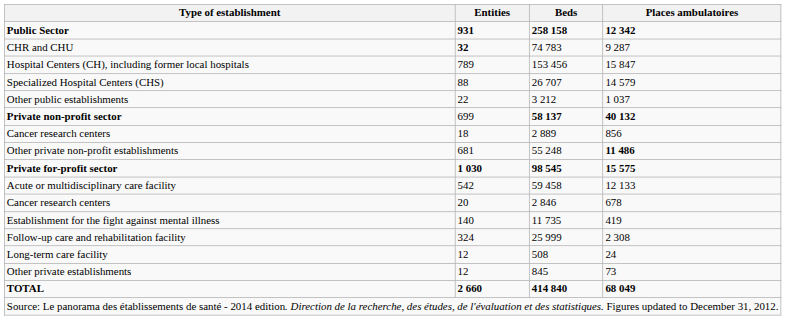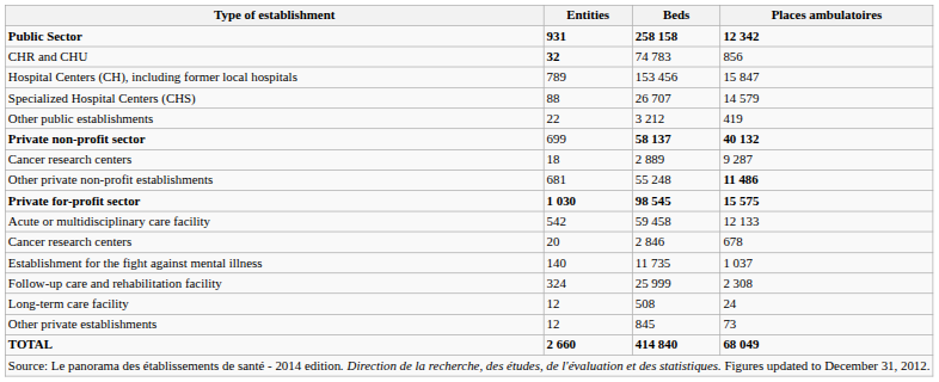 <table class="wikitable">
 <tr>
 <th>Type of establishment</th>
 <th>Entities</th>
 <th>Beds</th>
 <th>Places ambulatoires</th>
 </tr>
 <tr>
 <td><strong>Public Sector</strong></td>
 <td><strong>931</strong></td>
 <td><strong>258 158</strong></td>
 <td><strong>12 342</strong></td>
 </tr>
 <tr>
 <td>CHR and CHU</td>
 <td><strong>32</strong></td>
 <td>74 783</td>
-<td>9 287</td>
+<td>856</td>
 </tr>
 <tr>
 <td>Hospital Centers (CH), including former local hospitals</td>
 <td>789</td>
 <td>153 456</td>
 <td>15 847</td>
 </tr>
 <tr>
 <td>Specialized Hospital Centers (CHS)</td>
 <td>88</td>
 <td>26 707</td>
 <td>14 579</td>
 </tr>
 <tr>
 <td>Other public establishments</td>
 <td>22</td>
 <td>3 212</td>
-<td>1 037</td>
+<td>419</td>
 </tr>
 <tr>
 <td><strong>Private non-profit sector</strong></td>
 <td>699</td>
 <td><strong>58 137</strong></td>
 <td><strong>40 132</strong></td>
 </tr>
 <tr>
 <td>Cancer research centers</td>
 <td>18</td>
 <td>2 889</td>
-<td>856</td>
+<td>9 287</td>
 </tr>
 <tr>
 <td>Other private non-profit establishments</td>
 <td>681</td>
 <td>55 248</td>
 <td><strong>11 486</strong></td>
 </tr>
 <tr>
 <td><strong>Private for-profit sector</strong></td>
 <td><strong>1 030</strong></td>
 <td><strong>98 545</strong></td>
 <td><strong>15 575</strong></td>
 </tr>
 <tr>
 <td>Acute or multidisciplinary care facility</td>
 <td>542</td>
 <td>59 458</td>
 <td>12 133</td>
 </tr>
 <tr>
 <td>Cancer research centers</td>
 <td>20</td>
 <td>2 846</td>
 <td>678</td>
 </tr>
 <tr>
 <td>Establishment for the fight against mental illness</td>
 <td>140</td>
 <td>11 735</td>
-<td>419</td>
+<td>1 037</td>
 </tr>
 <tr>
 <td>Follow-up care and rehabilitation facility</td>
 <td>324</td>
 <td>25 999</td>
 <td>2 308</td>
 </tr>
 <tr>
 <td>Long-term care facility</td>
 <td>12</td>
 <td>508</td>
 <td>24</td>
 </tr>
 <tr>
 <td>Other private establishments</td>
 <td>12</td>
 <td>845</td>
 <td>73</td>
 </tr>
 <tr>
 <td><strong>TOTAL</strong></td>
 <td><strong>2 660</strong></td>
 <td><strong>414 840</strong></td>
 <td><strong>68 049</strong></td>
 </tr>
 <tr>
 <td colspan="4">Source: Le panorama des établissements de santé - 2014 edition<em>. Direction de la recherche, des études, de l'évaluation et des statistiques.</em> Figures updated to December 31, 2012.</td>
 </tr>
 </table>
